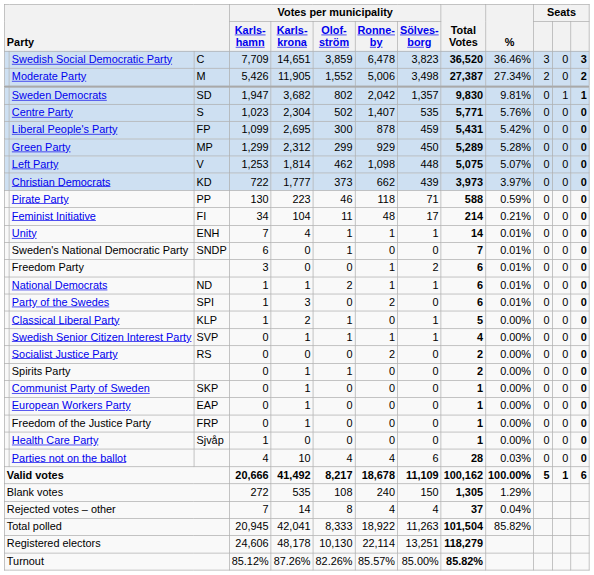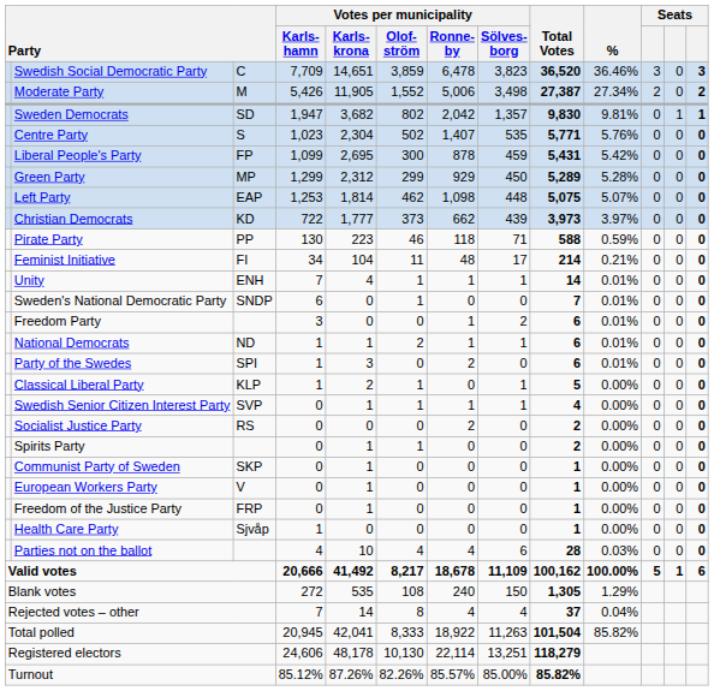 <table class="wikitable" border="1" style="text-align:right;">
 <tr>
 <th style="text-align:left;" valign=bottom rowspan=2 colspan=3>Party</th>
 <th colspan=5>Votes per municipality</th>
 <th align=center valign=bottom rowspan=2 width="50">Total Votes</th>
 <th align=center valign=bottom rowspan=2 width="50">%</th>
 <th colspan=3>Seats</th>
 </tr>
 <tr>
 <th align=center valign=bottom width="50"><a href='#'>Karls- hamn</a></th>
 <th align=center valign=bottom width="50"><a href='#'>Karls- krona</a></th>
 <th align=center valign=bottom width="50"><a href='#'>Olof- ström</a></th>
 <th align=center valign=bottom width="50"><a href='#'>Ronne- by</a></th>
 <th align=center valign=bottom width="50"><a href='#'>Sölves- borg</a></th>
 <th align=center valign=bottom width="20"><small></small></th>
 <th align=center valign=bottom width="20"><small><a href='#'></a></small></th>
 <th align=center valign=bottom width="20"><small></small></th>
 </tr>
 <tr style="background:#CEE0F2;">
 <td></td>
 <td align=left style="white-space: nowrap;"><a href='#'>Swedish Social Democratic Party</a></td>
 <td align=left>C</td>
 <td>7,709</td>
 <td>14,651</td>
 <td>3,859</td>
 <td>6,478</td>
 <td>3,823</td>
 <td><strong>36,520</strong></td>
 <td>36.46%</td>
 <td>3</td>
 <td>0</td>
 <td><strong>3</strong></td>
 </tr>
 <tr style="background:#CEE0F2;">
 <td></td>
 <td align=left><a href='#'>Moderate Party</a></td>
 <td align=left>M</td>
 <td>5,426</td>
 <td>11,905</td>
 <td>1,552</td>
 <td>5,006</td>
 <td>3,498</td>
 <td><strong>27,387</strong></td>
 <td>27.34%</td>
 <td>2</td>
 <td>0</td>
 <td><strong>2</strong></td>
 </tr>
 <tr style="background:#CEE0F2; border-top:3px solid darkgray;">
 <td></td>
 <td align=left><a href='#'>Sweden Democrats</a></td>
 <td align=left>SD</td>
 <td>1,947</td>
 <td>3,682</td>
 <td>802</td>
 <td>2,042</td>
 <td>1,357</td>
 <td><strong>9,830</strong></td>
 <td>9.81%</td>
 <td>0</td>
 <td>1</td>
 <td><strong>1</strong></td>
 </tr>
 <tr style="background:#CEE0F2;">
 <td></td>
 <td align=left><a href='#'>Centre Party</a></td>
 <td align=left>S</td>
 <td>1,023</td>
 <td>2,304</td>
 <td>502</td>
 <td>1,407</td>
 <td>535</td>
 <td><strong>5,771</strong></td>
 <td>5.76%</td>
 <td>0</td>
 <td>0</td>
 <td><strong>0</strong></td>
 </tr>
 <tr style="background:#CEE0F2;">
 <td></td>
 <td align=left><a href='#'>Liberal People's Party</a></td>
 <td align=left>FP</td>
 <td>1,099</td>
 <td>2,695</td>
 <td>300</td>
 <td>878</td>
 <td>459</td>
 <td><strong>5,431</strong></td>
 <td>5.42%</td>
 <td>0</td>
 <td>0</td>
 <td><strong>0</strong></td>
 </tr>
 <tr style="background:#CEE0F2;">
 <td></td>
 <td align=left><a href='#'>Green Party</a></td>
 <td align=left>MP</td>
 <td>1,299</td>
 <td>2,312</td>
 <td>299</td>
 <td>929</td>
 <td>450</td>
 <td><strong>5,289</strong></td>
 <td>5.28%</td>
 <td>0</td>
 <td>0</td>
 <td><strong>0</strong></td>
 </tr>
 <tr style="background:#CEE0F2;">
 <td></td>
 <td align=left><a href='#'>Left Party</a></td>
-<td align=left>V</td>
+<td align=left>EAP</td>
 <td>1,253</td>
 <td>1,814</td>
 <td>462</td>
 <td>1,098</td>
 <td>448</td>
 <td><strong>5,075</strong></td>
 <td>5.07%</td>
 <td>0</td>
 <td>0</td>
 <td><strong>0</strong></td>
 </tr>
 <tr style="background:#CEE0F2;">
 <td></td>
 <td align=left><a href='#'>Christian Democrats</a></td>
 <td align=left>KD</td>
 <td>722</td>
 <td>1,777</td>
 <td>373</td>
 <td>662</td>
 <td>439</td>
 <td><strong>3,973</strong></td>
 <td>3.97%</td>
 <td>0</td>
 <td>0</td>
 <td><strong>0</strong></td>
 </tr>
 <tr>
 <td></td>
 <td align=left><a href='#'>Pirate Party</a></td>
 <td align=left>PP</td>
 <td>130</td>
 <td>223</td>
 <td>46</td>
 <td>118</td>
 <td>71</td>
 <td><strong>588</strong></td>
 <td>0.59%</td>
 <td>0</td>
 <td>0</td>
 <td><strong>0</strong></td>
 </tr>
 <tr>
 <td></td>
 <td align=left><a href='#'>Feminist Initiative</a></td>
 <td align=left>FI</td>
 <td>34</td>
 <td>104</td>
 <td>11</td>
 <td>48</td>
 <td>17</td>
 <td><strong>214</strong></td>
 <td>0.21%</td>
 <td>0</td>
 <td>0</td>
 <td><strong>0</strong></td>
 </tr>
 <tr>
 <td></td>
 <td align=left><a href='#'>Unity</a></td>
 <td align=left>ENH</td>
 <td>7</td>
 <td>4</td>
 <td>1</td>
 <td>1</td>
 <td>1</td>
 <td><strong>14</strong></td>
 <td>0.01%</td>
 <td>0</td>
 <td>0</td>
 <td><strong>0</strong></td>
 </tr>
 <tr>
 <td></td>
 <td align=left>Sweden's National Democratic Party</td>
 <td align=left>SNDP</td>
 <td>6</td>
 <td>0</td>
 <td>1</td>
 <td>0</td>
 <td>0</td>
 <td><strong>7</strong></td>
 <td>0.01%</td>
 <td>0</td>
 <td>0</td>
 <td><strong>0</strong></td>
 </tr>
 <tr>
 <td></td>
 <td align=left>Freedom Party</td>
 <td></td>
 <td>3</td>
 <td>0</td>
 <td>0</td>
 <td>1</td>
 <td>2</td>
 <td><strong>6</strong></td>
 <td>0.01%</td>
 <td>0</td>
 <td>0</td>
 <td><strong>0</strong></td>
 </tr>
 <tr>
 <td></td>
 <td align=left><a href='#'>National Democrats</a></td>
 <td align=left>ND</td>
 <td>1</td>
 <td>1</td>
 <td>2</td>
 <td>1</td>
 <td>1</td>
 <td><strong>6</strong></td>
 <td>0.01%</td>
 <td>0</td>
 <td>0</td>
 <td><strong>0</strong></td>
 </tr>
 <tr>
 <td></td>
 <td align=left><a href='#'>Party of the Swedes</a></td>
 <td align=left>SPI</td>
 <td>1</td>
 <td>3</td>
 <td>0</td>
 <td>2</td>
 <td>0</td>
 <td><strong>6</strong></td>
 <td>0.01%</td>
 <td>0</td>
 <td>0</td>
 <td><strong>0</strong></td>
 </tr>
 <tr>
 <td></td>
 <td align=left><a href='#'>Classical Liberal Party</a></td>
 <td align=left>KLP</td>
 <td>1</td>
 <td>2</td>
 <td>1</td>
 <td>0</td>
 <td>1</td>
 <td><strong>5</strong></td>
 <td>0.00%</td>
 <td>0</td>
 <td>0</td>
 <td><strong>0</strong></td>
 </tr>
 <tr>
 <td></td>
 <td align=left><a href='#'>Swedish Senior Citizen Interest Party</a></td>
 <td align=left>SVP</td>
 <td>0</td>
 <td>1</td>
 <td>1</td>
 <td>1</td>
 <td>1</td>
 <td><strong>4</strong></td>
 <td>0.00%</td>
 <td>0</td>
 <td>0</td>
 <td><strong>0</strong></td>
 </tr>
 <tr>
 <td></td>
 <td align=left><a href='#'>Socialist Justice Party</a></td>
 <td align=left>RS</td>
 <td>0</td>
 <td>0</td>
 <td>0</td>
 <td>2</td>
 <td>0</td>
 <td><strong>2</strong></td>
 <td>0.00%</td>
 <td>0</td>
 <td>0</td>
 <td><strong>0</strong></td>
 </tr>
 <tr>
 <td></td>
 <td align=left>Spirits Party</td>
 <td></td>
 <td>0</td>
 <td>1</td>
 <td>1</td>
 <td>0</td>
 <td>0</td>
 <td><strong>2</strong></td>
 <td>0.00%</td>
 <td>0</td>
 <td>0</td>
 <td><strong>0</strong></td>
 </tr>
 <tr>
 <td></td>
 <td align=left><a href='#'>Communist Party of Sweden</a></td>
 <td align=left>SKP</td>
 <td>0</td>
 <td>1</td>
 <td>0</td>
 <td>0</td>
 <td>0</td>
 <td><strong>1</strong></td>
 <td>0.00%</td>
 <td>0</td>
 <td>0</td>
 <td><strong>0</strong></td>
 </tr>
 <tr>
 <td></td>
 <td align=left><a href='#'>European Workers Party</a></td>
-<td align=left>EAP</td>
+<td align=left>V</td>
 <td>0</td>
 <td>1</td>
 <td>0</td>
 <td>0</td>
 <td>0</td>
 <td><strong>1</strong></td>
 <td>0.00%</td>
 <td>0</td>
 <td>0</td>
 <td><strong>0</strong></td>
 </tr>
 <tr>
 <td></td>
 <td align=left>Freedom of the Justice Party</td>
 <td align=left>FRP</td>
 <td>0</td>
 <td>1</td>
 <td>0</td>
 <td>0</td>
 <td>0</td>
 <td><strong>1</strong></td>
 <td>0.00%</td>
 <td>0</td>
 <td>0</td>
 <td><strong>0</strong></td>
 </tr>
 <tr>
 <td></td>
 <td align=left><a href='#'>Health Care Party</a></td>
 <td align=left>Sjvåp</td>
 <td>1</td>
 <td>0</td>
 <td>0</td>
 <td>0</td>
 <td>0</td>
 <td><strong>1</strong></td>
 <td>0.00%</td>
 <td>0</td>
 <td>0</td>
 <td><strong>0</strong></td>
 </tr>
 <tr>
 <td></td>
 <td align=left><a href='#'>Parties not on the ballot</a></td>
 <td></td>
 <td>4</td>
 <td>10</td>
 <td>4</td>
 <td>4</td>
 <td>6</td>
 <td><strong>28</strong></td>
 <td>0.03%</td>
 <td>0</td>
 <td>0</td>
 <td><strong>0</strong></td>
 </tr>
 <tr style="font-weight:bold">
 <td align=left colspan=3>Valid votes</td>
 <td>20,666</td>
 <td>41,492</td>
 <td>8,217</td>
 <td>18,678</td>
 <td>11,109</td>
 <td>100,162</td>
 <td>100.00%</td>
 <td>5</td>
 <td>1</td>
 <td>6</td>
 </tr>
 <tr>
 <td align=left colspan=3>Blank votes</td>
 <td>272</td>
 <td>535</td>
 <td>108</td>
 <td>240</td>
 <td>150</td>
 <td><strong>1,305</strong></td>
 <td>1.29%</td>
 <td></td>
 <td></td>
 <td></td>
 </tr>
 <tr>
 <td align=left colspan=3>Rejected votes – other</td>
 <td>7</td>
 <td>14</td>
 <td>8</td>
 <td>4</td>
 <td>4</td>
 <td><strong>37</strong></td>
 <td>0.04%</td>
 <td></td>
 <td></td>
 <td></td>
 </tr>
 <tr>
 <td align=left colspan=3>Total polled</td>
 <td>20,945</td>
 <td>42,041</td>
 <td>8,333</td>
 <td>18,922</td>
 <td>11,263</td>
 <td><strong>101,504</strong></td>
 <td>85.82%</td>
 <td></td>
 <td></td>
 <td></td>
 </tr>
 <tr>
 <td align=left colspan=3>Registered electors</td>
 <td>24,606</td>
 <td>48,178</td>
 <td>10,130</td>
 <td>22,114</td>
 <td>13,251</td>
 <td><strong>118,279</strong></td>
 <td></td>
 <td></td>
 <td></td>
 <td></td>
 </tr>
 <tr>
 <td align=left colspan=3>Turnout</td>
 <td>85.12%</td>
 <td>87.26%</td>
 <td>82.26%</td>
 <td>85.57%</td>
 <td>85.00%</td>
 <td><strong>85.82%</strong></td>
 <td></td>
 <td></td>
 <td></td>
 <td></td>
 </tr>
 </table>
